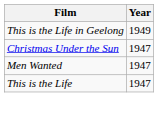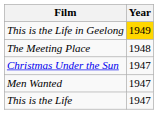 <table class="wikitable">
 <tr>
 <th>Film</th>
 <th>Year</th>
 </tr>
 <tr>
 <td><em>This is the Life in Geelong</em></td>
-<td>1949</td>
+<td style="background: gold;">1949</td>
+</tr>
+<tr>
+<td><em>The Meeting Place</em></td>
+<td>1948</td>
 </tr>
 <tr>
 <td><em><a href='#'>Christmas Under the Sun</a></em></td>
 <td>1947</td>
 </tr>
 <tr>
 <td><em>Men Wanted</em></td>
 <td>1947</td>
 </tr>
 <tr>
 <td><em>This is the Life</em></td>
 <td>1947</td>
 </tr>
 </table>
